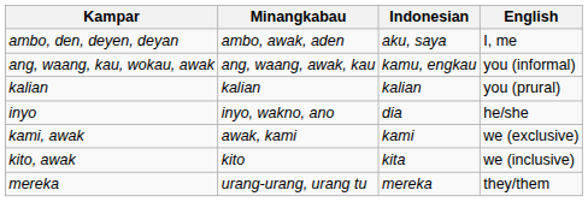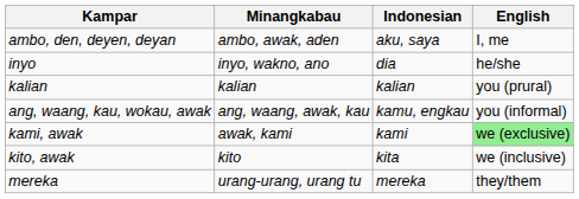 <table class="wikitable">
 <tr>
 <th>Kampar</th>
 <th>Minangkabau</th>
 <th>Indonesian</th>
 <th>English</th>
 </tr>
 <tr>
 <td><em>ambo, den, deyen, deyan</em></td>
 <td><em>ambo, awak, aden</em></td>
 <td><em>aku, saya</em></td>
 <td>I, me</td>
 </tr>
 <tr>
-<td><em>ang, waang, kau, wokau, awak</em></td>
-<td><em>ang, waang, awak, kau</em></td>
-<td><em>kamu, engkau</em></td>
-<td>you (informal)</td>
+<td><em>inyo</em></td>
+<td><em>inyo, wakno, ano</em></td>
+<td><em>dia</em></td>
+<td>he/she</td>
 </tr>
 <tr>
 <td><em>kalian</em></td>
 <td><em>kalian</em></td>
 <td><em>kalian</em></td>
 <td>you (prural)</td>
 </tr>
 <tr>
-<td><em>inyo</em></td>
-<td><em>inyo, wakno, ano</em></td>
-<td><em>dia</em></td>
-<td>he/she</td>
+<td><em>ang, waang, kau, wokau, awak</em></td>
+<td><em>ang, waang, awak, kau</em></td>
+<td><em>kamu, engkau</em></td>
+<td>you (informal)</td>
 </tr>
 <tr>
 <td><em>kami, awak</em></td>
 <td><em>awak, kami</em></td>
 <td><em>kami</em></td>
-<td>we (exclusive)</td>
+<td style="background: lightgreen;">we (exclusive)</td>
 </tr>
 <tr>
 <td><em>kito, awak</em></td>
 <td><em>kito</em></td>
 <td><em>kita</em></td>
 <td>we (inclusive)</td>
 </tr>
 <tr>
 <td><em>mereka</em></td>
 <td><em>urang-urang, urang tu</em></td>
 <td><em>mereka</em></td>
 <td>they/them</td>
 </tr>
 </table>
